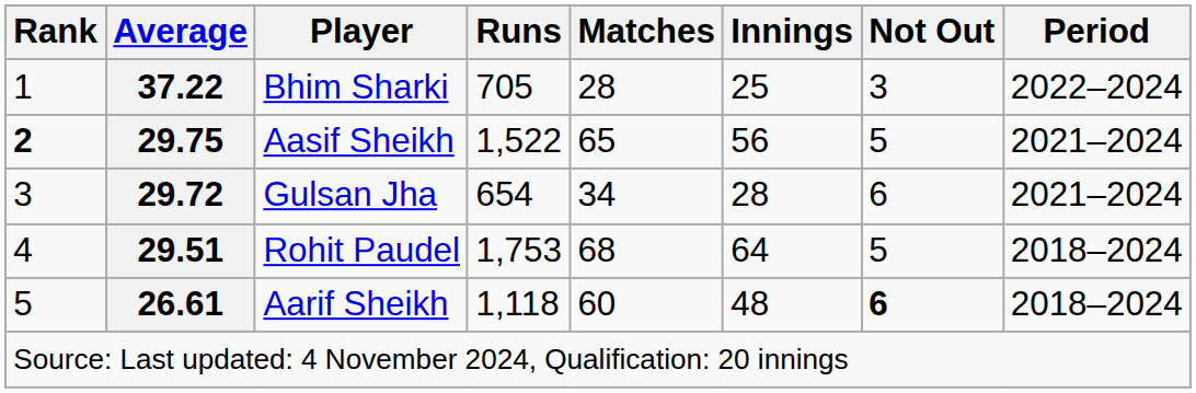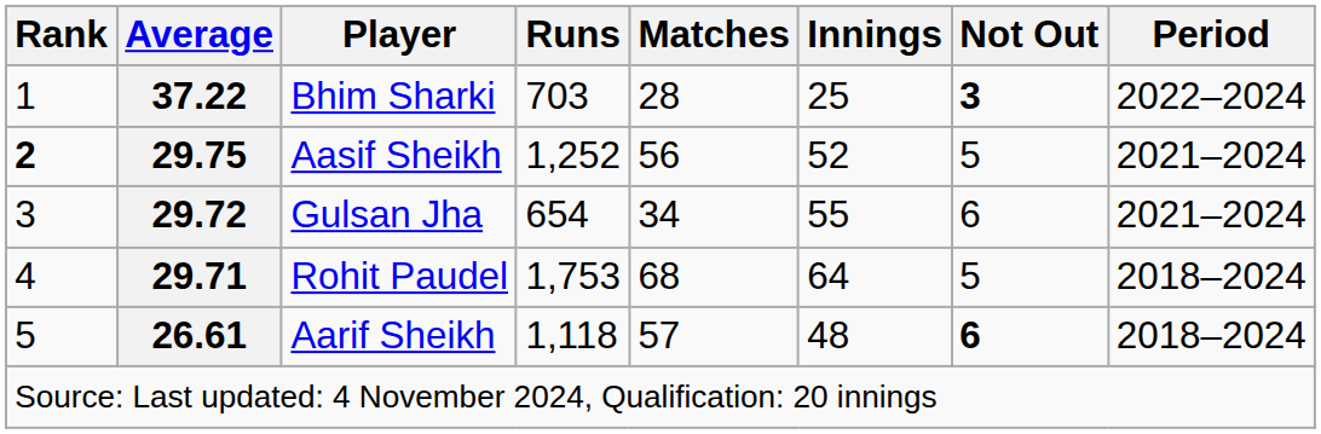 <table class="wikitable">
 <tr>
 <th>Rank</th>
 <th><a href='#'>Average</a></th>
 <th>Player</th>
 <th>Runs</th>
 <th>Matches</th>
 <th>Innings</th>
 <th>Not Out</th>
 <th>Period</th>
 </tr>
 <tr>
 <td>1</td>
 <th>37.22</th>
 <td><a href='#'>Bhim Sharki</a></td>
-<td>705</td>
+<td>703</td>
 <td>28</td>
 <td>25</td>
-<td>3</td>
+<td><strong>3</strong></td>
 <td>2022–2024</td>
 </tr>
 <tr>
 <td><strong>2</strong></td>
 <th>29.75</th>
 <td><a href='#'>Aasif Sheikh</a></td>
-<td>1,522</td>
-<td>65</td>
+<td>1,252</td>
 <td>56</td>
+<td>52</td>
 <td>5</td>
 <td>2021–2024</td>
 </tr>
 <tr>
 <td>3</td>
 <th>29.72</th>
 <td><a href='#'>Gulsan Jha</a></td>
 <td>654</td>
 <td>34</td>
-<td>28</td>
+<td>55</td>
 <td>6</td>
 <td>2021–2024</td>
 </tr>
 <tr>
 <td>4</td>
-<th>29.51</th>
+<th>29.71</th>
 <td><a href='#'>Rohit Paudel</a></td>
 <td>1,753</td>
 <td>68</td>
 <td>64</td>
 <td>5</td>
 <td>2018–2024</td>
 </tr>
 <tr>
 <td>5</td>
 <th>26.61</th>
 <td><a href='#'>Aarif Sheikh</a></td>
 <td>1,118</td>
-<td>60</td>
+<td>57</td>
 <td>48</td>
 <td><strong>6</strong></td>
 <td>2018–2024</td>
 </tr>
 <tr>
 <td colspan="8" style="text-align:left;"><small>Source:  Last updated: 4 November 2024, Qualification: 20 innings</small></td>
 </tr>
 </table>
